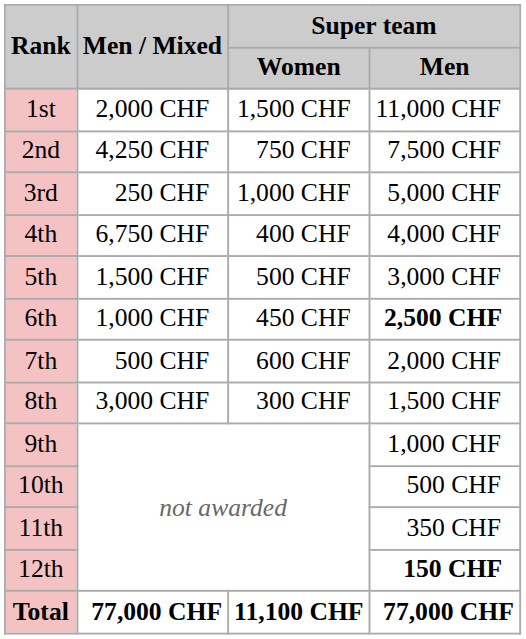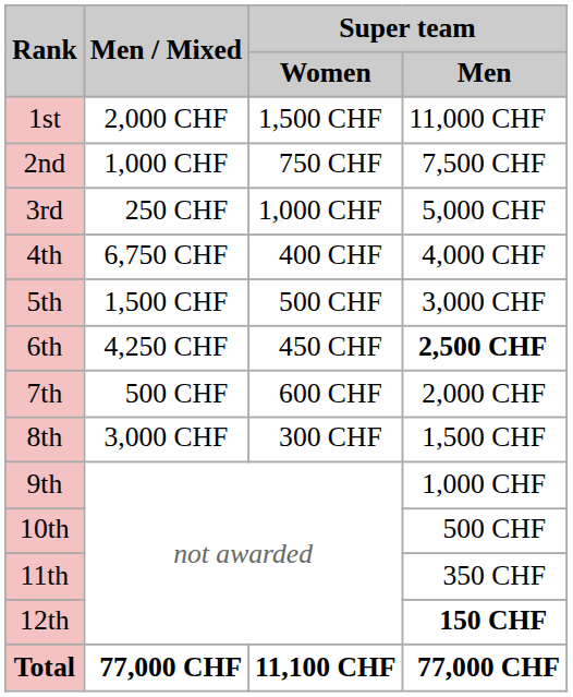 <table class="wikitable" style="background:#fff; font-size:86%">
 <tr style="background:#ccc; text-align:center;">
 <th rowspan="2" style="background:#ccc;">Rank</th>
 <th rowspan="2" style="background:#ccc;">Men / Mixed</th>
 <th colspan="2" style="background:#ccc;">Super team</th>
 </tr>
 <tr style="background:#ccc; text-align:center;">
 <th style="background:#ccc;">Women</th>
 <th style="background:#ccc;">Men</th>
 </tr>
 <tr>
 <td bgcolor=#F4C2C2 align=center>1st</td>
 <td align=right>2,000 CHF  </td>
 <td align=right>1,500 CHF  </td>
 <td align=right>11,000 CHF  </td>
 </tr>
 <tr>
 <td bgcolor=#F4C2C2 align=center>2nd</td>
-<td align=right>4,250 CHF  </td>
+<td align=right>1,000 CHF  </td>
 <td align=right>750 CHF  </td>
 <td align=right>7,500 CHF  </td>
 </tr>
 <tr>
 <td bgcolor=#F4C2C2 align=center>3rd</td>
 <td align=right>250 CHF  </td>
 <td align=right>1,000 CHF  </td>
 <td align=right>5,000 CHF  </td>
 </tr>
 <tr>
 <td bgcolor=#F4C2C2 align=center>4th</td>
 <td align=right>6,750 CHF  </td>
 <td align=right>400 CHF  </td>
 <td align=right>4,000 CHF  </td>
 </tr>
 <tr>
 <td bgcolor=#F4C2C2 align=center>5th</td>
 <td align=right>1,500 CHF  </td>
 <td align=right>500 CHF  </td>
 <td align=right>3,000 CHF  </td>
 </tr>
 <tr>
 <td bgcolor=#F4C2C2 align=center>6th</td>
-<td align=right>1,000 CHF  </td>
+<td align=right>4,250 CHF  </td>
 <td align=right>450 CHF  </td>
 <td align=right><strong>2,500 CHF  </strong></td>
 </tr>
 <tr>
 <td bgcolor=#F4C2C2 align=center>7th</td>
 <td align=right>500 CHF  </td>
 <td align=right>600 CHF  </td>
 <td align=right>2,000 CHF  </td>
 </tr>
 <tr>
 <td bgcolor=#F4C2C2 align=center>8th</td>
 <td align=right>3,000 CHF  </td>
 <td align=right>300 CHF  </td>
 <td align=right>1,500 CHF  </td>
 </tr>
 <tr>
 <td bgcolor=#F4C2C2 align=center>9th</td>
 <td align=center rowspan=4 colspan=2 style=color:#696969><em>not awarded</em></td>
 <td align=right>1,000 CHF  </td>
 </tr>
 <tr>
 <td bgcolor=#F4C2C2 align=center>10th</td>
 <td align=right>500 CHF  </td>
 </tr>
 <tr>
 <td bgcolor=#F4C2C2 align=center>11th</td>
 <td align=right>350 CHF  </td>
 </tr>
 <tr>
 <td bgcolor=#F4C2C2 align=center>12th</td>
 <td align=right><strong>150 CHF  </strong></td>
 </tr>
 <tr>
 <td bgcolor=#F4C2C2 align=center bgcolor=#F0EAD6><strong>Total</strong></td>
 <td align=right><strong>77,000 CHF</strong></td>
 <td align=right><strong>11,100 CHF</strong></td>
 <td align=right><strong>77,000 CHF</strong></td>
 </tr>
 </table>
